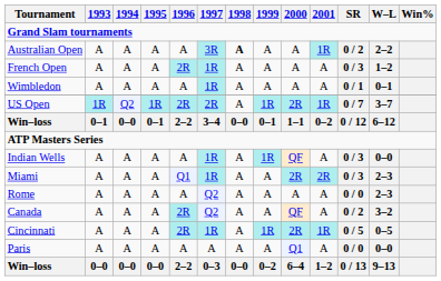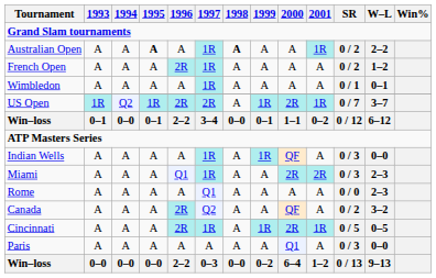 <table class=wikitable style=text-align:center>
 <tr>
 <th>Tournament</th>
 <th><a href='#'>1993</a></th>
 <th><a href='#'>1994</a></th>
 <th><a href='#'>1995</a></th>
 <th><a href='#'>1996</a></th>
 <th><a href='#'>1997</a></th>
 <th><a href='#'>1998</a></th>
 <th><a href='#'>1999</a></th>
 <th><a href='#'>2000</a></th>
 <th><a href='#'>2001</a></th>
 <th>SR</th>
 <th>W–L</th>
 <th>Win%</th>
 </tr>
 <tr>
 <td colspan=25 style=text-align:left><a href='#'><strong>Grand Slam tournaments</strong></a></td>
 </tr>
 <tr>
 <td align=left><a href='#'>Australian Open</a></td>
 <td>A</td>
 <td>A</td>
+<td><strong>A</strong></td>
 <td>A</td>
-<td>A</td>
-<td bgcolor=afeeee><a href='#'>3R</a></td>
+<td bgcolor=afeeee><a href='#'>1R</a></td>
 <td><strong>A</strong></td>
 <td>A</td>
 <td>A</td>
 <td bgcolor=afeeee><a href='#'>1R</a></td>
 <th>0 / 2</th>
 <th>2–2</th>
 <th></th>
 </tr>
 <tr>
 <td align=left><a href='#'>French Open</a></td>
 <td>A</td>
 <td>A</td>
 <td>A</td>
 <td bgcolor=afeeee><a href='#'>2R</a></td>
 <td bgcolor=afeeee><a href='#'>1R</a></td>
 <td>A</td>
 <td>A</td>
 <td>A</td>
 <td>A</td>
-<th>0 / 3</th>
+<th>0 / 2</th>
 <th>1–2</th>
 <th></th>
 </tr>
 <tr>
 <td align=left><a href='#'>Wimbledon</a></td>
 <td>A</td>
 <td>A</td>
 <td>A</td>
 <td>A</td>
 <td bgcolor=afeeee><a href='#'>1R</a></td>
 <td>A</td>
 <td>A</td>
 <td>A</td>
 <td>A</td>
 <th>0 / 1</th>
 <th>0–1</th>
 <th></th>
 </tr>
 <tr>
 </tr>
 <tr>
 <td align=left><a href='#'>US Open</a></td>
 <td bgcolor=afeeee><a href='#'>1R</a></td>
 <td bgcolor=ecf2ff><a href='#'>Q2</a></td>
 <td bgcolor=afeeee><a href='#'>1R</a></td>
 <td bgcolor=afeeee><a href='#'>2R</a></td>
 <td bgcolor=afeeee><a href='#'>2R</a></td>
 <td>A</td>
 <td bgcolor=afeeee><a href='#'>1R</a></td>
 <td bgcolor=afeeee><a href='#'>2R</a></td>
 <td bgcolor=afeeee><a href='#'>1R</a></td>
 <th>0 / 7</th>
 <th>3–7</th>
 <th></th>
 </tr>
 <tr>
 <th style=text-align:left>Win–loss</th>
 <th>0–1</th>
 <th>0–0</th>
 <th>0–1</th>
 <th>2–2</th>
 <th>3–4</th>
 <th>0–0</th>
 <th>0–1</th>
 <th>1–1</th>
 <th>0–2</th>
 <th>0 / 12</th>
 <th>6–12</th>
 <th></th>
 </tr>
 <tr>
 <td colspan=13 align=left><strong>ATP Masters Series</strong></td>
 </tr>
 <tr>
 <td align=left><a href='#'>Indian Wells</a></td>
 <td>A</td>
 <td>A</td>
 <td>A</td>
 <td>A</td>
 <td bgcolor=afeeee><a href='#'>1R</a></td>
 <td>A</td>
 <td bgcolor=afeeee><a href='#'>1R</a></td>
 <td bgcolor=ffebcd><a href='#'>QF</a></td>
 <td>A</td>
 <th>0 / 3</th>
 <th>0–0</th>
 <th></th>
 </tr>
 <tr>
 <td align=left><a href='#'>Miami</a></td>
 <td>A</td>
 <td>A</td>
 <td>A</td>
 <td bgcolor=ecf2ff><a href='#'>Q1</a></td>
 <td bgcolor=afeeee><a href='#'>1R</a></td>
 <td>A</td>
 <td>A</td>
 <td bgcolor=afeeee><a href='#'>2R</a></td>
 <td bgcolor=afeeee><a href='#'>2R</a></td>
 <th>0 / 3</th>
 <th>2–3</th>
 <th></th>
 </tr>
 <tr>
 <td align=left><a href='#'>Rome</a></td>
 <td>A</td>
 <td>A</td>
 <td>A</td>
 <td>A</td>
-<td bgcolor=ecf2ff><a href='#'>Q2</a></td>
+<td bgcolor=ecf2ff><a href='#'>Q1</a></td>
 <td>A</td>
 <td>A</td>
 <td>A</td>
 <td>A</td>
 <th>0 / 0</th>
 <th>2–3</th>
 <th></th>
 </tr>
 <tr>
 <td align=left><a href='#'>Canada</a></td>
 <td>A</td>
 <td>A</td>
 <td>A</td>
 <td bgcolor=afeeee><a href='#'>2R</a></td>
 <td bgcolor=ecf2ff><a href='#'>Q2</a></td>
 <td>A</td>
 <td>A</td>
 <td bgcolor=ffebcd><a href='#'>QF</a></td>
 <td>A</td>
 <th>0 / 2</th>
 <th>3–2</th>
 <th></th>
 </tr>
 <tr>
 <td align=left><a href='#'>Cincinnati</a></td>
 <td>A</td>
 <td>A</td>
 <td>A</td>
 <td bgcolor=afeeee><a href='#'>2R</a></td>
 <td bgcolor=afeeee><a href='#'>1R</a></td>
 <td>A</td>
 <td bgcolor=afeeee><a href='#'>1R</a></td>
 <td bgcolor=afeeee><a href='#'>2R</a></td>
 <td bgcolor=afeeee><a href='#'>1R</a></td>
 <th>0 / 5</th>
 <th>0–5</th>
 <th></th>
 </tr>
 <tr>
 <td align=left><a href='#'>Paris</a></td>
 <td>A</td>
 <td>A</td>
 <td>A</td>
 <td>A</td>
 <td>A</td>
 <td>A</td>
 <td>A</td>
 <td bgcolor=ecf2ff><a href='#'>Q1</a></td>
 <td>A</td>
-<th>0 / 0</th>
+<th>0 / 3</th>
 <th>0–0</th>
 <th></th>
 </tr>
 <tr>
 <th style=text-align:left>Win–loss</th>
 <th>0–0</th>
 <th>0–0</th>
 <th>0–0</th>
 <th>2–2</th>
 <th>0–3</th>
 <th>0–0</th>
 <th>0–2</th>
 <th>6–4</th>
 <th>1–2</th>
 <th>0 / 13</th>
 <th>9–13</th>
 <th></th>
 </tr>
 </table>
